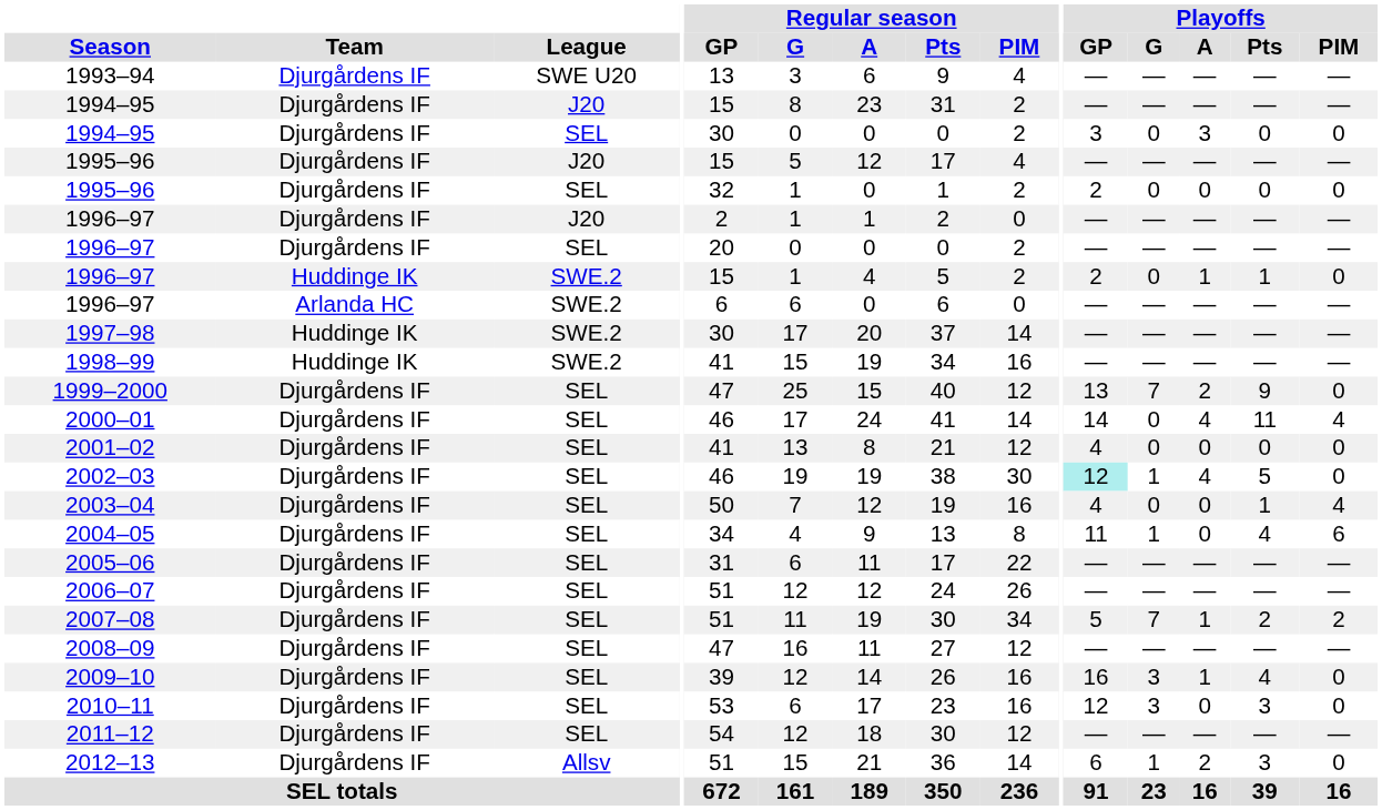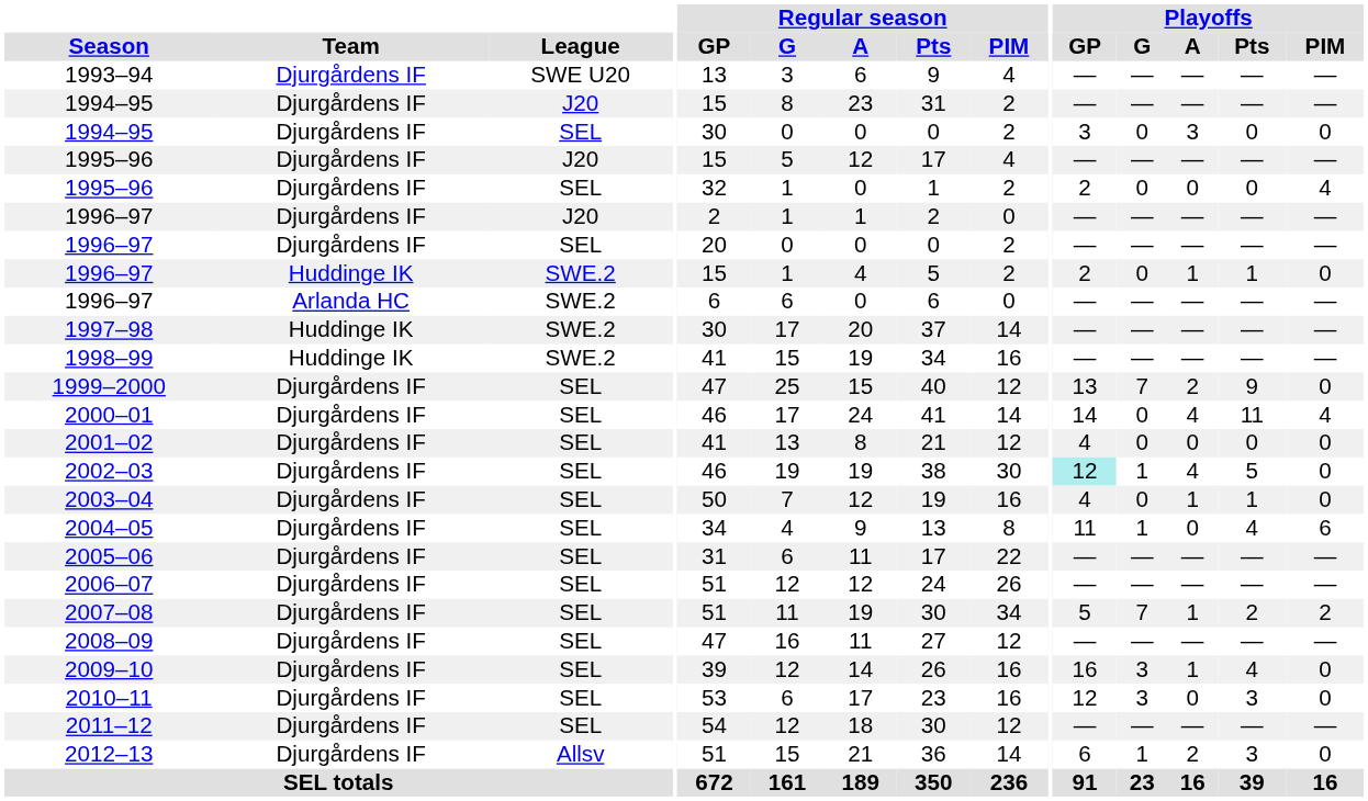 <table border="0" cellpadding="1" cellspacing="0" style="text-align:center; width:60em">
 <tr bgcolor="#e0e0e0">
 <th colspan="3" bgcolor="#ffffff"></th>
 <th rowspan="99" bgcolor="#ffffff"></th>
 <th colspan="5"><a href='#'>Regular season</a></th>
 <th rowspan="99" bgcolor="#ffffff"></th>
 <th colspan="5"><a href='#'>Playoffs</a></th>
 </tr>
 <tr bgcolor="#e0e0e0">
 <th><a href='#'>Season</a></th>
 <th>Team</th>
 <th>League</th>
 <th>GP</th>
 <th><a href='#'>G</a></th>
 <th><a href='#'>A</a></th>
 <th><a href='#'>Pts</a></th>
 <th><a href='#'>PIM</a></th>
 <th>GP</th>
 <th>G</th>
 <th>A</th>
 <th>Pts</th>
 <th>PIM</th>
 </tr>
 <tr>
 <td>1993–94</td>
 <td><a href='#'>Djurgårdens IF</a></td>
 <td>SWE U20</td>
 <td>13</td>
 <td>3</td>
 <td>6</td>
 <td>9</td>
 <td>4</td>
 <td>—</td>
 <td>—</td>
 <td>—</td>
 <td>—</td>
 <td>—</td>
 </tr>
 <tr bgcolor="#f0f0f0">
 <td>1994–95</td>
 <td>Djurgårdens IF</td>
 <td><a href='#'>J20</a></td>
 <td>15</td>
 <td>8</td>
 <td>23</td>
 <td>31</td>
 <td>2</td>
 <td>—</td>
 <td>—</td>
 <td>—</td>
 <td>—</td>
 <td>—</td>
 </tr>
 <tr>
 <td><a href='#'>1994–95</a></td>
 <td>Djurgårdens IF</td>
 <td><a href='#'>SEL</a></td>
 <td>30</td>
 <td>0</td>
 <td>0</td>
 <td>0</td>
 <td>2</td>
 <td>3</td>
 <td>0</td>
 <td>3</td>
 <td>0</td>
 <td>0</td>
 </tr>
 <tr bgcolor="#f0f0f0">
 <td>1995–96</td>
 <td>Djurgårdens IF</td>
 <td>J20</td>
 <td>15</td>
 <td>5</td>
 <td>12</td>
 <td>17</td>
 <td>4</td>
 <td>—</td>
 <td>—</td>
 <td>—</td>
 <td>—</td>
 <td>—</td>
 </tr>
 <tr>
 <td><a href='#'>1995–96</a></td>
 <td>Djurgårdens IF</td>
 <td>SEL</td>
 <td>32</td>
 <td>1</td>
 <td>0</td>
 <td>1</td>
 <td>2</td>
 <td>2</td>
 <td>0</td>
 <td>0</td>
 <td>0</td>
-<td>0</td>
+<td>4</td>
 </tr>
 <tr bgcolor="#f0f0f0">
 <td>1996–97</td>
 <td>Djurgårdens IF</td>
 <td>J20</td>
 <td>2</td>
 <td>1</td>
 <td>1</td>
 <td>2</td>
 <td>0</td>
 <td>—</td>
 <td>—</td>
 <td>—</td>
 <td>—</td>
 <td>—</td>
 </tr>
 <tr>
 <td><a href='#'>1996–97</a></td>
 <td>Djurgårdens IF</td>
 <td>SEL</td>
 <td>20</td>
 <td>0</td>
 <td>0</td>
 <td>0</td>
 <td>2</td>
 <td>—</td>
 <td>—</td>
 <td>—</td>
 <td>—</td>
 <td>—</td>
 </tr>
 <tr bgcolor="#f0f0f0">
 <td><a href='#'>1996–97</a></td>
 <td><a href='#'>Huddinge IK</a></td>
 <td><a href='#'>SWE.2</a></td>
 <td>15</td>
 <td>1</td>
 <td>4</td>
 <td>5</td>
 <td>2</td>
 <td>2</td>
 <td>0</td>
 <td>1</td>
 <td>1</td>
 <td>0</td>
 </tr>
 <tr>
 <td>1996–97</td>
 <td><a href='#'>Arlanda HC</a></td>
 <td>SWE.2</td>
 <td>6</td>
 <td>6</td>
 <td>0</td>
 <td>6</td>
 <td>0</td>
 <td>—</td>
 <td>—</td>
 <td>—</td>
 <td>—</td>
 <td>—</td>
 </tr>
 <tr bgcolor="#f0f0f0">
 <td><a href='#'>1997–98</a></td>
 <td>Huddinge IK</td>
 <td>SWE.2</td>
 <td>30</td>
 <td>17</td>
 <td>20</td>
 <td>37</td>
 <td>14</td>
 <td>—</td>
 <td>—</td>
 <td>—</td>
 <td>—</td>
 <td>—</td>
 </tr>
 <tr>
 <td><a href='#'>1998–99</a></td>
 <td>Huddinge IK</td>
 <td>SWE.2</td>
 <td>41</td>
 <td>15</td>
 <td>19</td>
 <td>34</td>
 <td>16</td>
 <td>—</td>
 <td>—</td>
 <td>—</td>
 <td>—</td>
 <td>—</td>
 </tr>
 <tr bgcolor="#f0f0f0">
 <td><a href='#'>1999–2000</a></td>
 <td>Djurgårdens IF</td>
 <td>SEL</td>
 <td>47</td>
 <td>25</td>
 <td>15</td>
 <td>40</td>
 <td>12</td>
 <td>13</td>
 <td>7</td>
 <td>2</td>
 <td>9</td>
 <td>0</td>
 </tr>
 <tr>
 <td><a href='#'>2000–01</a></td>
 <td>Djurgårdens IF</td>
 <td>SEL</td>
 <td>46</td>
 <td>17</td>
 <td>24</td>
 <td>41</td>
 <td>14</td>
 <td>14</td>
 <td>0</td>
 <td>4</td>
 <td>11</td>
 <td>4</td>
 </tr>
 <tr bgcolor="#f0f0f0">
 <td><a href='#'>2001–02</a></td>
 <td>Djurgårdens IF</td>
 <td>SEL</td>
 <td>41</td>
 <td>13</td>
 <td>8</td>
 <td>21</td>
 <td>12</td>
 <td>4</td>
 <td>0</td>
 <td>0</td>
 <td>0</td>
 <td>0</td>
 </tr>
 <tr>
 <td><a href='#'>2002–03</a></td>
 <td>Djurgårdens IF</td>
 <td>SEL</td>
 <td>46</td>
 <td>19</td>
 <td>19</td>
 <td>38</td>
 <td>30</td>
 <td style="background: paleturquoise;">12</td>
 <td>1</td>
 <td>4</td>
 <td>5</td>
 <td>0</td>
 </tr>
 <tr bgcolor="#f0f0f0">
 <td><a href='#'>2003–04</a></td>
 <td>Djurgårdens IF</td>
 <td>SEL</td>
 <td>50</td>
 <td>7</td>
 <td>12</td>
 <td>19</td>
 <td>16</td>
 <td>4</td>
 <td>0</td>
+<td>1</td>
+<td>1</td>
 <td>0</td>
-<td>1</td>
-<td>4</td>
 </tr>
 <tr>
 <td><a href='#'>2004–05</a></td>
 <td>Djurgårdens IF</td>
 <td>SEL</td>
 <td>34</td>
 <td>4</td>
 <td>9</td>
 <td>13</td>
 <td>8</td>
 <td>11</td>
 <td>1</td>
 <td>0</td>
 <td>4</td>
 <td>6</td>
 </tr>
 <tr bgcolor="#f0f0f0">
 <td><a href='#'>2005–06</a></td>
 <td>Djurgårdens IF</td>
 <td>SEL</td>
 <td>31</td>
 <td>6</td>
 <td>11</td>
 <td>17</td>
 <td>22</td>
 <td>—</td>
 <td>—</td>
 <td>—</td>
 <td>—</td>
 <td>—</td>
 </tr>
 <tr>
 <td><a href='#'>2006–07</a></td>
 <td>Djurgårdens IF</td>
 <td>SEL</td>
 <td>51</td>
 <td>12</td>
 <td>12</td>
 <td>24</td>
 <td>26</td>
 <td>—</td>
 <td>—</td>
 <td>—</td>
 <td>—</td>
 <td>—</td>
 </tr>
 <tr bgcolor="#f0f0f0">
 <td><a href='#'>2007–08</a></td>
 <td>Djurgårdens IF</td>
 <td>SEL</td>
 <td>51</td>
 <td>11</td>
 <td>19</td>
 <td>30</td>
 <td>34</td>
 <td>5</td>
 <td>7</td>
 <td>1</td>
 <td>2</td>
 <td>2</td>
 </tr>
 <tr>
 <td><a href='#'>2008–09</a></td>
 <td>Djurgårdens IF</td>
 <td>SEL</td>
 <td>47</td>
 <td>16</td>
 <td>11</td>
 <td>27</td>
 <td>12</td>
 <td>—</td>
 <td>—</td>
 <td>—</td>
 <td>—</td>
 <td>—</td>
 </tr>
 <tr bgcolor="#f0f0f0">
 <td><a href='#'>2009–10</a></td>
 <td>Djurgårdens IF</td>
 <td>SEL</td>
 <td>39</td>
 <td>12</td>
 <td>14</td>
 <td>26</td>
 <td>16</td>
 <td>16</td>
 <td>3</td>
 <td>1</td>
 <td>4</td>
 <td>0</td>
 </tr>
 <tr>
 <td><a href='#'>2010–11</a></td>
 <td>Djurgårdens IF</td>
 <td>SEL</td>
 <td>53</td>
 <td>6</td>
 <td>17</td>
 <td>23</td>
 <td>16</td>
 <td>12</td>
 <td>3</td>
 <td>0</td>
 <td>3</td>
 <td>0</td>
 </tr>
 <tr bgcolor="#f0f0f0">
 <td><a href='#'>2011–12</a></td>
 <td>Djurgårdens IF</td>
 <td>SEL</td>
 <td>54</td>
 <td>12</td>
 <td>18</td>
 <td>30</td>
 <td>12</td>
 <td>—</td>
 <td>—</td>
 <td>—</td>
 <td>—</td>
 <td>—</td>
 </tr>
 <tr>
 <td><a href='#'>2012–13</a></td>
 <td>Djurgårdens IF</td>
 <td><a href='#'>Allsv</a></td>
 <td>51</td>
 <td>15</td>
 <td>21</td>
 <td>36</td>
 <td>14</td>
 <td>6</td>
 <td>1</td>
 <td>2</td>
 <td>3</td>
 <td>0</td>
 </tr>
 <tr bgcolor="#e0e0e0">
 <th colspan="3">SEL totals</th>
 <th>672</th>
 <th>161</th>
 <th>189</th>
 <th>350</th>
 <th>236</th>
 <th>91</th>
 <th>23</th>
 <th>16</th>
 <th>39</th>
 <th>16</th>
 </tr>
 </table>
